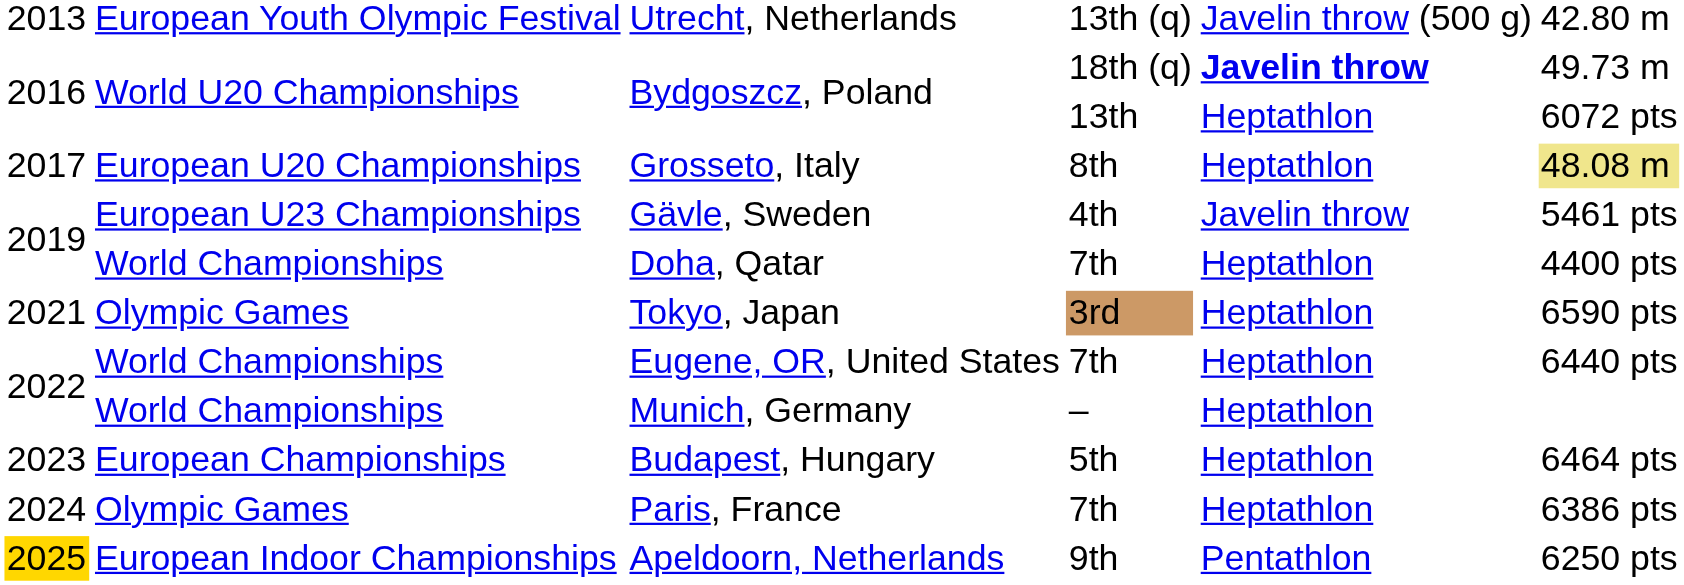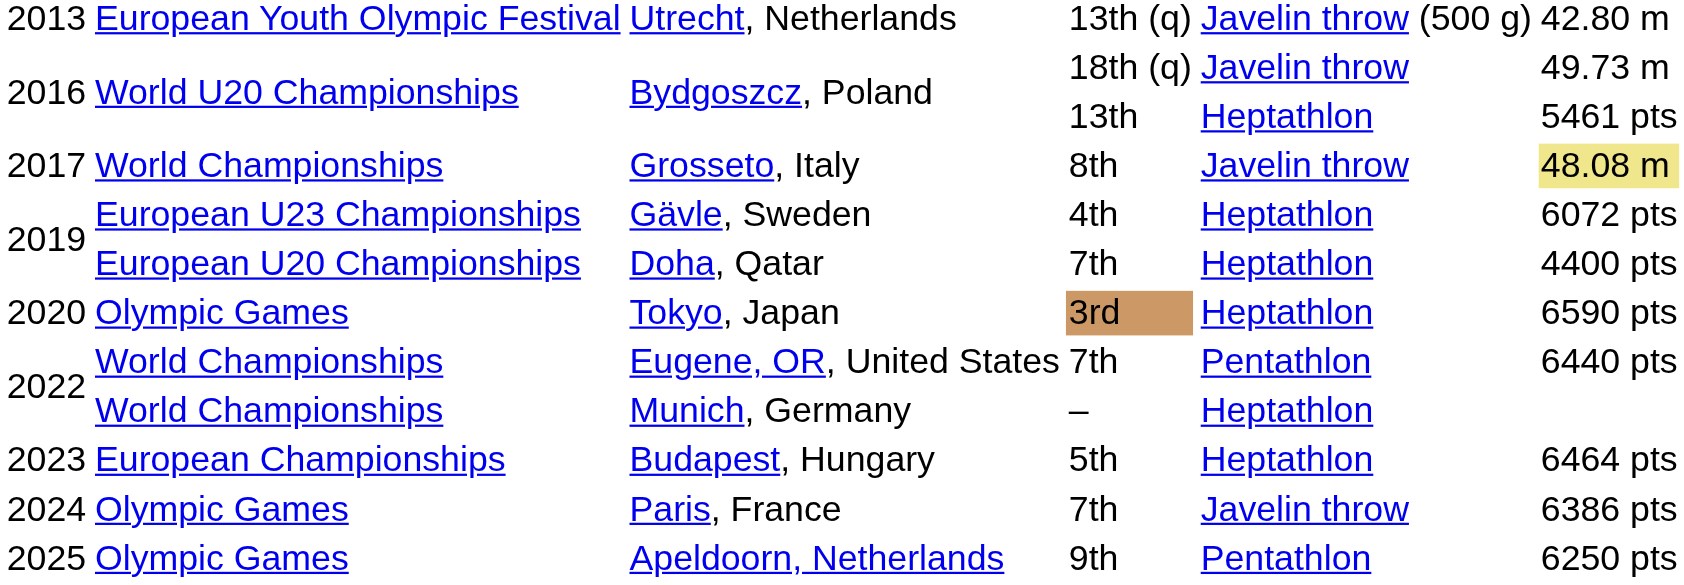 <table>
 <tr>
 <td>2013</td>
 <td><a href='#'>European Youth Olympic Festival</a></td>
 <td><a href='#'>Utrecht</a>, Netherlands</td>
 <td>13th (q)</td>
 <td><a href='#'>Javelin throw</a> (500 g)</td>
 <td>42.80 m</td>
 </tr>
 <tr>
 <td rowspan=2>2016</td>
 <td rowspan=2><a href='#'>World U20 Championships</a></td>
 <td rowspan=2><a href='#'>Bydgoszcz</a>, Poland</td>
 <td>18th (q)</td>
-<td><strong><a href='#'>Javelin throw</a></strong></td>
+<td><a href='#'>Javelin throw</a></td>
 <td>49.73 m</td>
 </tr>
 <tr>
 <td>13th</td>
 <td><a href='#'>Heptathlon</a></td>
-<td>6072 pts</td>
+<td>5461 pts</td>
 </tr>
 <tr>
 <td>2017</td>
-<td><a href='#'>European U20 Championships</a></td>
+<td><a href='#'>World Championships</a></td>
 <td><a href='#'>Grosseto</a>, Italy</td>
 <td>8th</td>
-<td><a href='#'>Heptathlon</a></td>
+<td><a href='#'>Javelin throw</a></td>
 <td style="background: khaki;">48.08 m</td>
 </tr>
 <tr>
 <td rowspan=2>2019</td>
 <td><a href='#'>European U23 Championships</a></td>
 <td><a href='#'>Gävle</a>, Sweden</td>
 <td>4th</td>
-<td><a href='#'>Javelin throw</a></td>
-<td>5461 pts</td>
+<td><a href='#'>Heptathlon</a></td>
+<td>6072 pts</td>
 </tr>
 <tr>
-<td><a href='#'>World Championships</a></td>
+<td><a href='#'>European U20 Championships</a></td>
 <td><a href='#'>Doha</a>, Qatar</td>
 <td>7th</td>
 <td><a href='#'>Heptathlon</a></td>
 <td>4400 pts</td>
 </tr>
 <tr>
-<td>2021</td>
+<td>2020</td>
 <td><a href='#'>Olympic Games</a></td>
 <td><a href='#'>Tokyo</a>, Japan</td>
 <td bgcolor=cc9966>3rd</td>
 <td><a href='#'>Heptathlon</a></td>
 <td>6590 pts </td>
 </tr>
 <tr>
 <td rowspan=2>2022</td>
 <td><a href='#'>World Championships</a></td>
 <td><a href='#'>Eugene, OR</a>, United States</td>
 <td>7th</td>
-<td><a href='#'>Heptathlon</a></td>
+<td><a href='#'>Pentathlon</a></td>
 <td>6440 pts </td>
 </tr>
 <tr>
 <td><a href='#'>World Championships</a></td>
 <td><a href='#'>Munich</a>, Germany</td>
 <td>–</td>
 <td><a href='#'>Heptathlon</a></td>
 <td></td>
 </tr>
 <tr>
 <td>2023</td>
 <td><a href='#'>European Championships</a></td>
 <td><a href='#'>Budapest</a>, Hungary</td>
 <td>5th</td>
 <td><a href='#'>Heptathlon</a></td>
 <td>6464 pts</td>
 </tr>
 <tr>
 <td>2024</td>
 <td><a href='#'>Olympic Games</a></td>
 <td><a href='#'>Paris</a>, France</td>
 <td>7th</td>
-<td><a href='#'>Heptathlon</a></td>
+<td><a href='#'>Javelin throw</a></td>
 <td>6386 pts</td>
 </tr>
 <tr>
-<td style="background: gold;">2025</td>
-<td><a href='#'>European Indoor Championships</a></td>
+<td>2025</td>
+<td><a href='#'>Olympic Games</a></td>
 <td><a href='#'>Apeldoorn, Netherlands</a></td>
 <td>9th</td>
 <td><a href='#'>Pentathlon</a></td>
 <td>6250 pts </td>
 </tr>
 </table>
